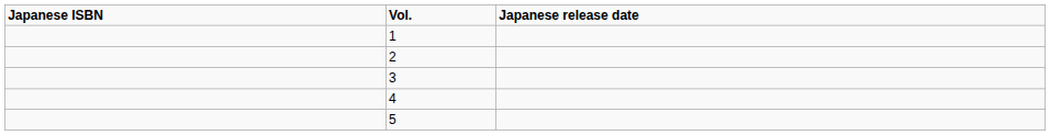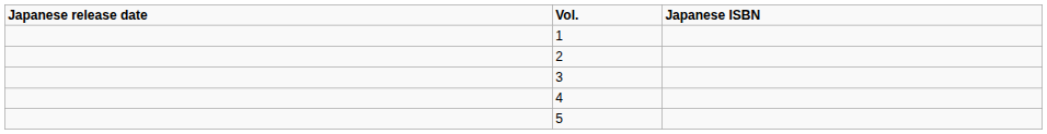 <table class="wikitable" width="100%">
 <tr>
+<td><strong>Japanese release date</strong></td>
+<td><strong>Vol.</strong></td>
 <td><strong>Japanese ISBN</strong></td>
-<td><strong>Vol.</strong></td>
-<td><strong>Japanese release date</strong></td>
 </tr>
 <tr>
 <td></td>
 <td>1</td>
 <td></td>
 </tr>
 <tr>
 <td></td>
 <td>2</td>
 <td></td>
 </tr>
 <tr>
 <td></td>
 <td>3</td>
 <td></td>
 </tr>
 <tr>
 <td></td>
 <td>4</td>
 <td></td>
 </tr>
 <tr>
 <td></td>
 <td>5</td>
 <td></td>
 </tr>
 </table>
